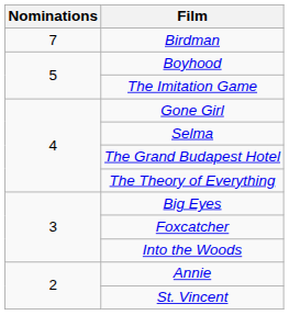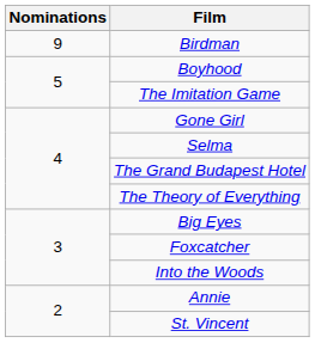 <table class="wikitable" style="text-align: center">
 <tr>
 <th scope="col" width="55">Nominations</th>
 <th scope="col" align="center">Film</th>
 </tr>
 <tr>
-<td align="center">7</td>
+<td align="center">9</td>
 <td><em><a href='#'>Birdman</a></em></td>
 </tr>
 <tr>
 <td rowspan=2 style="text-align:center">5</td>
 <td><em><a href='#'>Boyhood</a></em></td>
 </tr>
 <tr>
 <td><em><a href='#'>The Imitation Game</a></em></td>
 </tr>
 <tr>
 <td rowspan=4 style="text-align:center">4</td>
 <td><em><a href='#'>Gone Girl</a></em></td>
 </tr>
 <tr>
 <td><em><a href='#'>Selma</a></em></td>
 </tr>
 <tr>
 <td><em><a href='#'>The Grand Budapest Hotel</a></em></td>
 </tr>
 <tr>
 <td><em><a href='#'>The Theory of Everything</a></em></td>
 </tr>
 <tr>
 <td rowspan=3 style="text-align:center">3</td>
 <td><em><a href='#'>Big Eyes</a></em></td>
 </tr>
 <tr>
 <td><em><a href='#'>Foxcatcher</a></em></td>
 </tr>
 <tr>
 <td><em><a href='#'>Into the Woods</a></em></td>
 </tr>
 <tr>
 <td rowspan=2 style="text-align:center">2</td>
 <td><em><a href='#'>Annie</a></em></td>
 </tr>
 <tr>
 <td><em><a href='#'>St. Vincent</a></em></td>
 </tr>
 </table>
